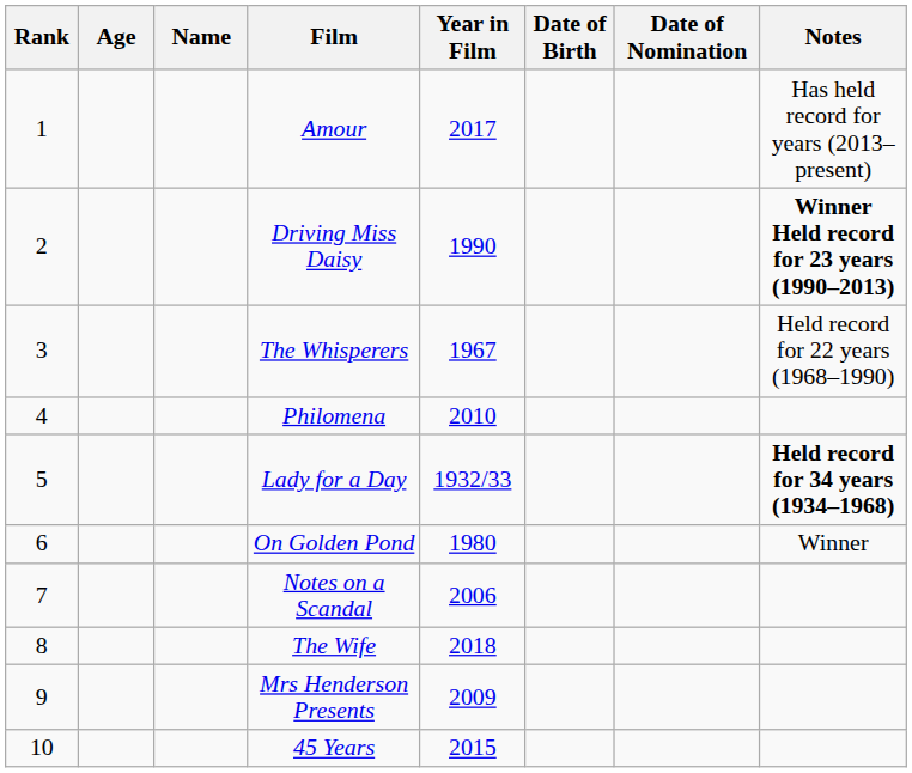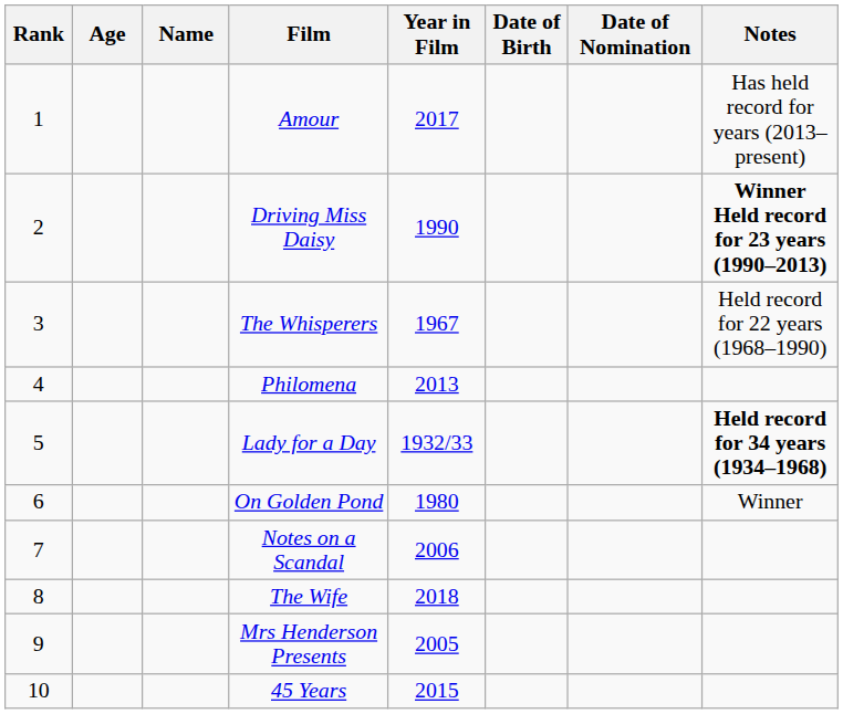 <table class="wikitable sortable" style="text-align: center">
 <tr>
 <th style="width:065px;">Rank</th>
 <th style="width:150px;">Age</th>
 <th style="width:150px;">Name</th>
 <th style="width:325px;">Film</th>
 <th style="width:130px;">Year in Film</th>
 <th style="width:150px;">Date of Birth</th>
 <th style="width:150px;">Date of Nomination</th>
 <th style="width:325px;">Notes</th>
 </tr>
 <tr>
 <td>1</td>
 <td></td>
 <td></td>
 <td><em><a href='#'>Amour</a></em></td>
 <td><a href='#'>2017</a></td>
 <td></td>
 <td></td>
 <td>Has held record for  years (2013–present)</td>
 </tr>
 <tr>
 <td>2</td>
 <td></td>
 <td></td>
 <td><em><a href='#'>Driving Miss Daisy</a></em></td>
 <td><a href='#'>1990</a></td>
 <td></td>
 <td></td>
 <td><strong>Winner<br>Held record for 23 years (1990–2013)</strong></td>
 </tr>
 <tr>
 <td>3</td>
 <td></td>
 <td></td>
 <td><em><a href='#'>The Whisperers</a></em></td>
 <td><a href='#'>1967</a></td>
 <td></td>
 <td></td>
 <td>Held record for 22 years (1968–1990)</td>
 </tr>
 <tr>
 <td>4</td>
 <td></td>
 <td></td>
 <td><em><a href='#'>Philomena</a></em></td>
-<td><a href='#'>2010</a></td>
+<td><a href='#'>2013</a></td>
 <td></td>
 <td></td>
 <td></td>
 </tr>
 <tr>
 <td>5</td>
 <td></td>
 <td></td>
 <td><em><a href='#'>Lady for a Day</a></em></td>
 <td><a href='#'>1932/33</a></td>
 <td></td>
 <td></td>
 <td><strong>Held record for 34 years (1934–1968)</strong></td>
 </tr>
 <tr>
 <td>6</td>
 <td></td>
 <td></td>
 <td><em><a href='#'>On Golden Pond</a></em></td>
 <td><a href='#'>1980</a></td>
 <td></td>
 <td></td>
 <td>Winner</td>
 </tr>
 <tr>
 <td>7</td>
 <td></td>
 <td></td>
 <td><em><a href='#'>Notes on a Scandal</a></em></td>
 <td><a href='#'>2006</a></td>
 <td></td>
 <td></td>
 <td></td>
 </tr>
 <tr>
 <td>8</td>
 <td></td>
 <td></td>
 <td><em><a href='#'>The Wife</a></em></td>
 <td><a href='#'>2018</a></td>
 <td></td>
 <td></td>
 <td></td>
 </tr>
 <tr>
 <td>9</td>
 <td></td>
 <td></td>
 <td><em><a href='#'>Mrs Henderson Presents</a></em></td>
-<td><a href='#'>2009</a></td>
+<td><a href='#'>2005</a></td>
 <td></td>
 <td></td>
 <td></td>
 </tr>
 <tr>
 <td>10</td>
 <td></td>
 <td></td>
 <td><em><a href='#'>45 Years</a></em></td>
 <td><a href='#'>2015</a></td>
 <td></td>
 <td></td>
 <td></td>
 </tr>
 </table>
